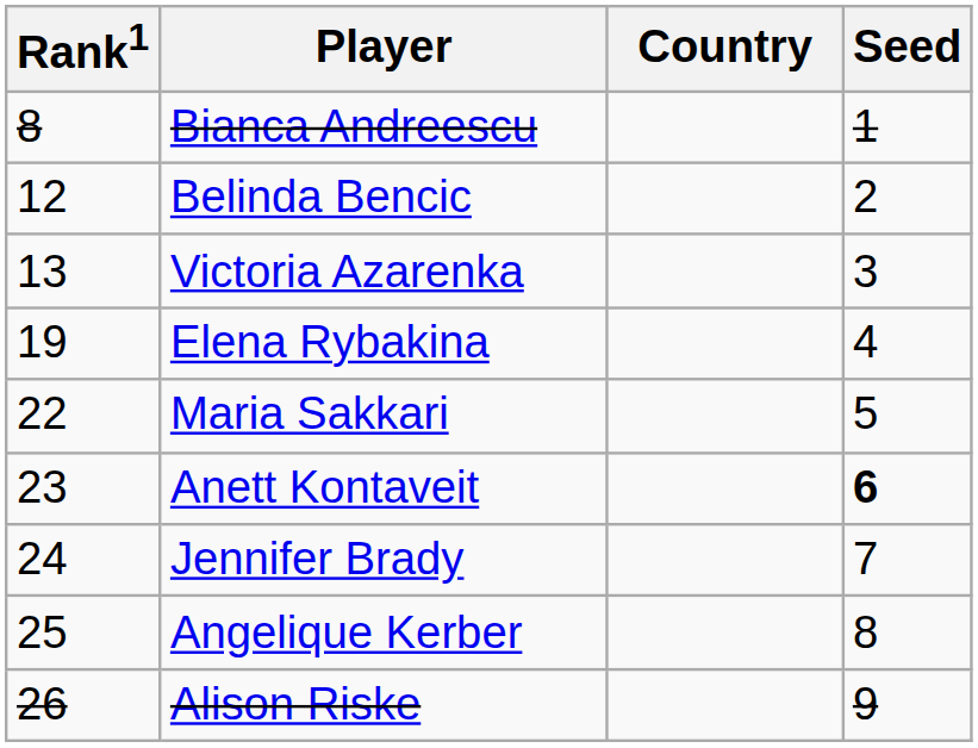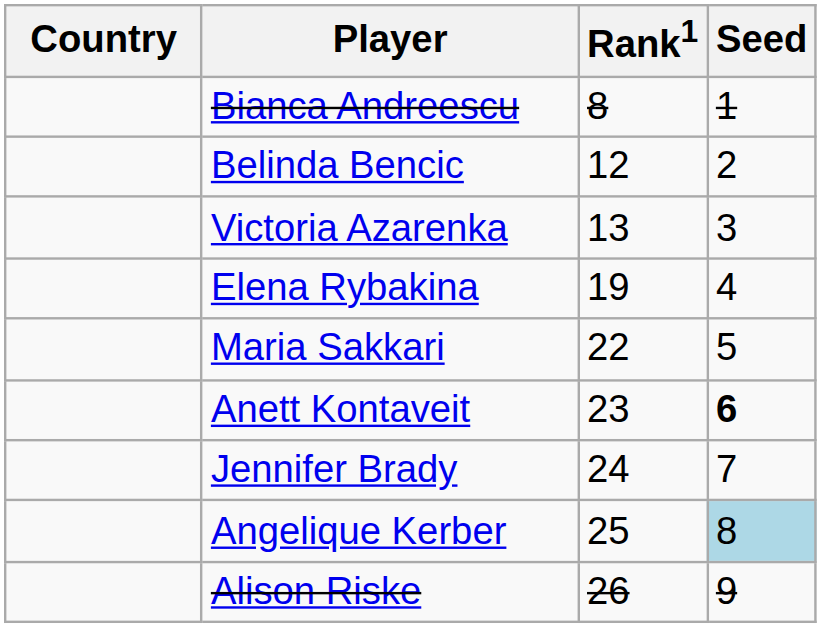 <table class="sortable wikitable nowrap">
 <tr>
+<th width="75">Country</th>
+<th width="150">Player</th>
 <th>Rank<sup>1</sup></th>
-<th width="150">Player</th>
-<th width="75">Country</th>
 <th>Seed</th>
 </tr>
 <tr>
+<td><s></s></td>
+<td><s><a href='#'>Bianca Andreescu</a></s></td>
 <td><s>8</s></td>
-<td><s><a href='#'>Bianca Andreescu</a></s></td>
-<td><s></s></td>
 <td><s>1</s></td>
 </tr>
 <tr>
+<td></td>
+<td><a href='#'>Belinda Bencic</a></td>
 <td>12</td>
-<td><a href='#'>Belinda Bencic</a></td>
-<td></td>
 <td>2</td>
 </tr>
 <tr>
+<td></td>
+<td><a href='#'>Victoria Azarenka</a></td>
 <td>13</td>
-<td><a href='#'>Victoria Azarenka</a></td>
-<td></td>
 <td>3</td>
 </tr>
 <tr>
+<td></td>
+<td><a href='#'>Elena Rybakina</a></td>
 <td>19</td>
-<td><a href='#'>Elena Rybakina</a></td>
-<td></td>
 <td>4</td>
 </tr>
 <tr>
+<td></td>
+<td><a href='#'>Maria Sakkari</a></td>
 <td>22</td>
-<td><a href='#'>Maria Sakkari</a></td>
-<td></td>
 <td>5</td>
 </tr>
 <tr>
+<td></td>
+<td><a href='#'>Anett Kontaveit</a></td>
 <td>23</td>
-<td><a href='#'>Anett Kontaveit</a></td>
-<td></td>
 <td><strong>6</strong></td>
 </tr>
 <tr>
+<td></td>
+<td><a href='#'>Jennifer Brady</a></td>
 <td>24</td>
-<td><a href='#'>Jennifer Brady</a></td>
-<td></td>
 <td>7</td>
 </tr>
 <tr>
+<td></td>
+<td><a href='#'>Angelique Kerber</a></td>
 <td>25</td>
-<td><a href='#'>Angelique Kerber</a></td>
-<td></td>
-<td>8</td>
+<td style="background: lightblue;">8</td>
 </tr>
 <tr>
+<td><s></s></td>
+<td><s><a href='#'>Alison Riske</a></s></td>
 <td><s>26</s></td>
-<td><s><a href='#'>Alison Riske</a></s></td>
-<td><s></s></td>
 <td><s>9</s></td>
 </tr>
 </table>
